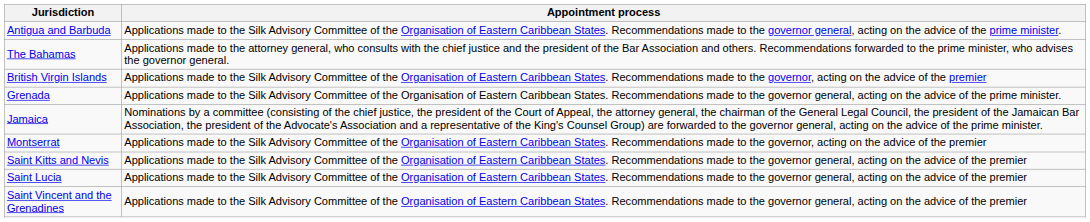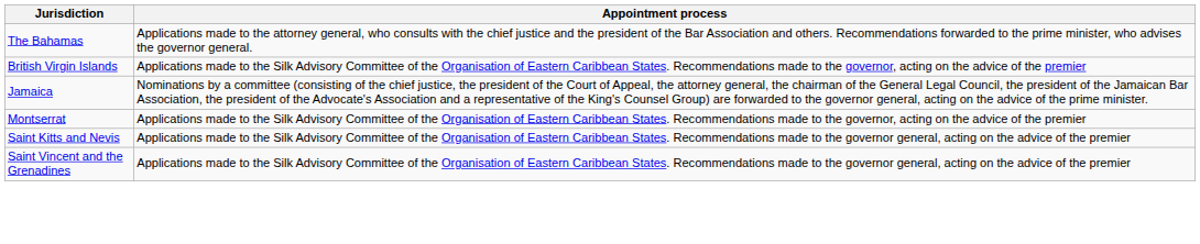 <table class="wikitable">
 <tr>
 <th>Jurisdiction</th>
 <th>Appointment process</th>
-</tr>
-<tr>
-<td><a href='#'>Antigua and Barbuda</a></td>
-<td>Applications made to the Silk Advisory Committee of the <a href='#'>Organisation of Eastern Caribbean States</a>. Recommendations made to the <a href='#'>governor general</a>, acting on the advice of the <a href='#'>prime minister</a>.</td>
 </tr>
 <tr>
 <td><a href='#'>The Bahamas</a></td>
 <td>Applications made to the attorney general, who consults with the chief justice and the president of the Bar Association and others. Recommendations forwarded to the prime minister, who advises the governor general.</td>
 </tr>
 <tr>
 <td><a href='#'>British Virgin Islands</a></td>
 <td>Applications made to the Silk Advisory Committee of the <a href='#'>Organisation of Eastern Caribbean States</a>. Recommendations made to the <a href='#'>governor</a>, acting on the advice of the <a href='#'>premier</a></td>
-</tr>
-<tr>
-<td><a href='#'>Grenada</a></td>
-<td>Applications made to the Silk Advisory Committee of the Organisation of Eastern Caribbean States. Recommendations made to the governor general, acting on the advice of the prime minister.</td>
 </tr>
 <tr>
 <td><a href='#'>Jamaica</a></td>
 <td>Nominations by a committee (consisting of the chief justice, the president of the Court of Appeal, the attorney general, the chairman of the General Legal Council, the president of the Jamaican Bar Association, the president of the Advocate's Association and a representative of the King's Counsel Group) are forwarded to the governor general, acting on the advice of the prime minister.</td>
 </tr>
 <tr>
 <td><a href='#'>Montserrat</a></td>
 <td>Applications made to the Silk Advisory Committee of the <a href='#'>Organisation of Eastern Caribbean States</a>. Recommendations made to the governor, acting on the advice of the premier</td>
 </tr>
 <tr>
 <td><a href='#'>Saint Kitts and Nevis</a></td>
 <td>Applications made to the Silk Advisory Committee of the <a href='#'>Organisation of Eastern Caribbean States</a>. Recommendations made to the governor general, acting on the advice of the premier</td>
 </tr>
 <tr>
-<td><a href='#'>Saint Lucia</a></td>
-<td>Applications made to the Silk Advisory Committee of the <a href='#'>Organisation of Eastern Caribbean States</a>. Recommendations made to the governor general, acting on the advice of the premier</td>
-</tr>
-<tr>
 <td><a href='#'>Saint Vincent and the Grenadines</a></td>
 <td>Applications made to the Silk Advisory Committee of the <a href='#'>Organisation of Eastern Caribbean States</a>. Recommendations made to the governor general, acting on the advice of the premier</td>
 </tr>
 </table>
